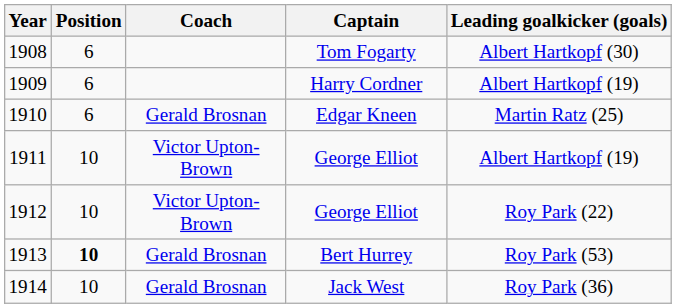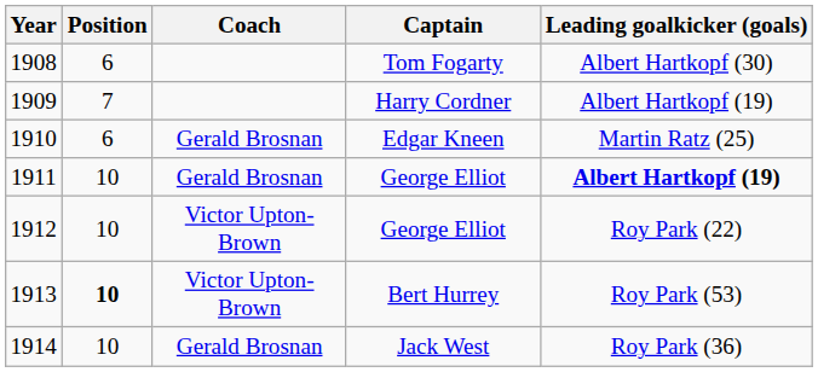 <table class="wikitable" style="font-size: 95%;margin: 1em auto;">
 <tr>
 <th>Year</th>
 <th>Position</th>
 <th width="120">Coach</th>
 <th width="120">Captain</th>
 <th>Leading goalkicker (goals)</th>
 </tr>
 <tr valign="top">
 <td align=center>1908</td>
 <td align=center>6</td>
 <td align=center></td>
 <td align=center><a href='#'>Tom Fogarty</a></td>
 <td align=center><a href='#'>Albert Hartkopf</a> (30)</td>
 </tr>
 <tr>
 <td align=center>1909</td>
-<td align=center>6</td>
+<td align=center>7</td>
 <td align=center></td>
 <td align=center><a href='#'>Harry Cordner</a></td>
 <td align=center><a href='#'>Albert Hartkopf</a> (19)</td>
 </tr>
 <tr>
 <td align=center>1910</td>
 <td align=center>6</td>
 <td align=center><a href='#'>Gerald Brosnan</a></td>
 <td align=center><a href='#'>Edgar Kneen</a></td>
 <td align=center><a href='#'>Martin Ratz</a> (25)</td>
 </tr>
 <tr>
 <td align=center>1911</td>
 <td align=center>10</td>
-<td align=center><a href='#'>Victor Upton-Brown</a></td>
+<td align=center><a href='#'>Gerald Brosnan</a></td>
 <td align=center><a href='#'>George Elliot</a></td>
-<td align=center><a href='#'>Albert Hartkopf</a> (19)</td>
+<td align=center><strong><a href='#'>Albert Hartkopf</a> (19)</strong></td>
 </tr>
 <tr>
 <td align=center>1912</td>
 <td align=center>10</td>
 <td align=center><a href='#'>Victor Upton-Brown</a></td>
 <td align=center><a href='#'>George Elliot</a></td>
 <td align=center><a href='#'>Roy Park</a> (22)</td>
 </tr>
 <tr>
 <td align=center>1913</td>
 <td align=center><strong>10</strong></td>
-<td align=center><a href='#'>Gerald Brosnan</a></td>
+<td align=center><a href='#'>Victor Upton-Brown</a></td>
 <td align=center><a href='#'>Bert Hurrey</a></td>
 <td align=center><a href='#'>Roy Park</a> (53)</td>
 </tr>
 <tr>
 <td align=center>1914</td>
 <td align=center>10</td>
 <td align=center><a href='#'>Gerald Brosnan</a></td>
 <td align=center><a href='#'>Jack West</a></td>
 <td align=center><a href='#'>Roy Park</a> (36)</td>
 </tr>
 </table>
